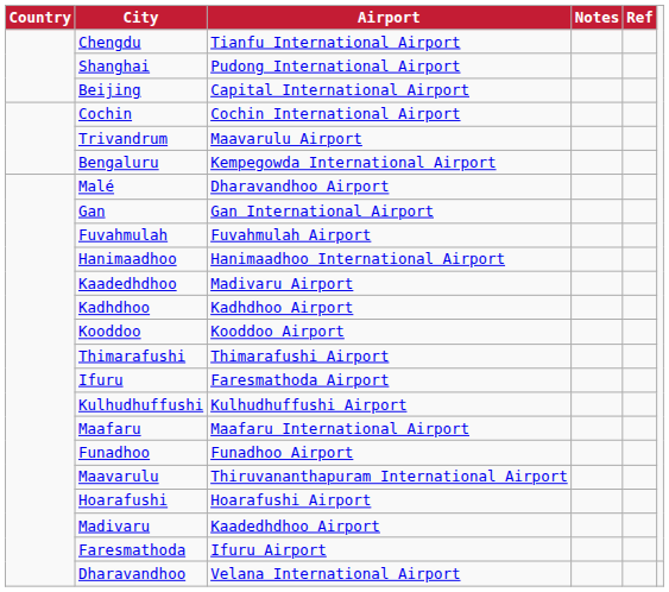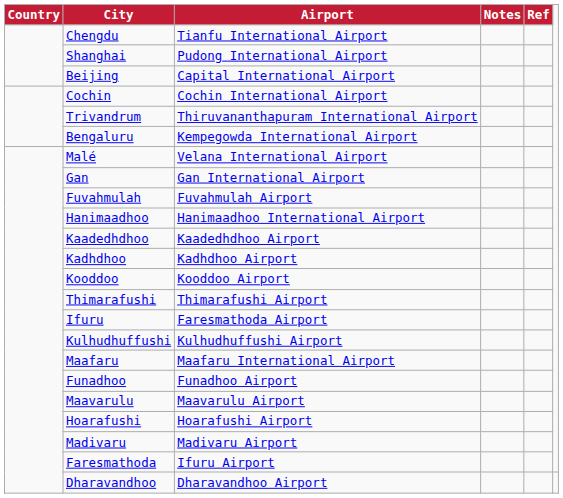 <table class="wikitable sortable mw-collapsible mw-collapsed">
 <tr>
 <th style="background:#c41c34; color:white;">Country</th>
 <th style="background:#c41c34; color:white;">City</th>
 <th style="background:#c41c34; color:white;">Airport</th>
 <th style="background:#c41c34; color:white;">Notes</th>
 <th style="background:#c41c34; color:white;" class="unsortable">Ref</th>
 </tr>
 <tr>
 <td rowspan="3"></td>
 <td><a href='#'>Chengdu</a></td>
 <td><a href='#'>Tianfu International Airport</a></td>
 <td></td>
 <td></td>
 </tr>
 <tr>
 <td><a href='#'>Shanghai</a></td>
 <td><a href='#'>Pudong International Airport</a></td>
 <td></td>
 <td></td>
 </tr>
 <tr>
 <td><a href='#'>Beijing</a></td>
 <td><a href='#'>Capital International Airport</a></td>
 <td></td>
 <td></td>
 </tr>
 <tr>
 <td rowspan="3"></td>
 <td><a href='#'>Cochin</a></td>
 <td><a href='#'>Cochin International Airport</a></td>
 <td style="text-align:center"></td>
 <td style="text-align:center"></td>
 </tr>
 <tr>
 <td><a href='#'>Trivandrum</a></td>
-<td><a href='#'>Maavarulu Airport</a></td>
+<td><a href='#'>Thiruvananthapuram International Airport</a></td>
 <td style="text-align:center"></td>
 <td style="text-align:center"></td>
 </tr>
 <tr>
 <td><a href='#'>Bengaluru</a></td>
 <td><a href='#'>Kempegowda International Airport</a></td>
 <td></td>
 <td></td>
 </tr>
 <tr>
 <td rowspan="17"></td>
 <td><a href='#'>Malé</a></td>
-<td><a href='#'>Dharavandhoo Airport</a></td>
+<td><a href='#'>Velana International Airport</a></td>
 <td></td>
 <td style="text-align:center"></td>
 </tr>
 <tr>
 <td><a href='#'>Gan</a></td>
 <td><a href='#'>Gan International Airport</a></td>
 <td style="text-align:center"></td>
 <td style="text-align:center"></td>
 </tr>
 <tr>
 <td><a href='#'>Fuvahmulah</a></td>
 <td><a href='#'>Fuvahmulah Airport</a></td>
 <td style="text-align:center"></td>
 <td style="text-align:center"></td>
 </tr>
 <tr>
 <td><a href='#'>Hanimaadhoo</a></td>
 <td><a href='#'>Hanimaadhoo International Airport</a></td>
 <td style="text-align:center"></td>
 <td style="text-align:center"></td>
 </tr>
 <tr>
 <td><a href='#'>Kaadedhdhoo</a></td>
-<td><a href='#'>Madivaru Airport</a></td>
+<td><a href='#'>Kaadedhdhoo Airport</a></td>
 <td style="text-align:center"></td>
 <td style="text-align:center"></td>
 </tr>
 <tr>
 <td><a href='#'>Kadhdhoo</a></td>
 <td><a href='#'>Kadhdhoo Airport</a></td>
 <td style="text-align:center"></td>
 <td style="text-align:center"></td>
 </tr>
 <tr>
 <td><a href='#'>Kooddoo</a></td>
 <td><a href='#'>Kooddoo Airport</a></td>
 <td style="text-align:center"></td>
 <td style="text-align:center"></td>
 </tr>
 <tr>
 <td><a href='#'>Thimarafushi</a></td>
 <td><a href='#'>Thimarafushi Airport</a></td>
 <td style="text-align:center"></td>
 <td style="text-align:center"></td>
 </tr>
 <tr>
 <td><a href='#'>Ifuru</a></td>
 <td><a href='#'>Faresmathoda Airport</a></td>
 <td style="text-align:center"></td>
 <td style="text-align:center"></td>
 </tr>
 <tr>
 <td><a href='#'>Kulhudhuffushi</a></td>
 <td><a href='#'>Kulhudhuffushi Airport</a></td>
 <td style="text-align:center"></td>
 <td style="text-align:center"></td>
 </tr>
 <tr>
 <td><a href='#'>Maafaru</a></td>
 <td><a href='#'>Maafaru International Airport</a></td>
 <td style="text-align:center"></td>
 <td style="text-align:center"></td>
 </tr>
 <tr>
 <td><a href='#'>Funadhoo</a></td>
 <td><a href='#'>Funadhoo Airport</a></td>
 <td style="text-align:center"></td>
 <td style="text-align:center"></td>
 </tr>
 <tr>
 <td><a href='#'>Maavarulu</a></td>
-<td><a href='#'>Thiruvananthapuram International Airport</a></td>
+<td><a href='#'>Maavarulu Airport</a></td>
 <td style="text-align:center"></td>
 <td style="text-align:center"></td>
 </tr>
 <tr>
 <td><a href='#'>Hoarafushi</a></td>
 <td><a href='#'>Hoarafushi Airport</a></td>
 <td style="text-align:center"></td>
 <td style="text-align:center"></td>
 </tr>
 <tr>
 <td><a href='#'>Madivaru</a></td>
-<td><a href='#'>Kaadedhdhoo Airport</a></td>
+<td><a href='#'>Madivaru Airport</a></td>
 <td style="text-align:center"></td>
 <td style="text-align:center"></td>
 </tr>
 <tr>
 <td><a href='#'>Faresmathoda</a></td>
 <td><a href='#'>Ifuru Airport</a></td>
 <td style="text-align:center"></td>
 <td style="text-align:center"></td>
 </tr>
 <tr>
 <td><a href='#'>Dharavandhoo</a></td>
-<td><a href='#'>Velana International Airport</a></td>
+<td><a href='#'>Dharavandhoo Airport</a></td>
 <td></td>
 <td style="text-align:center"></td>
 <td></td>
 </tr>
 </table>
